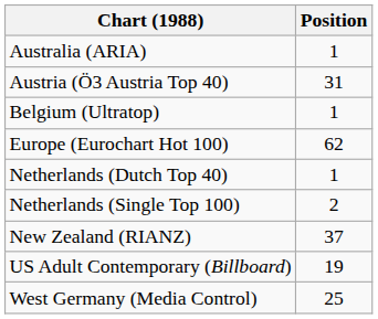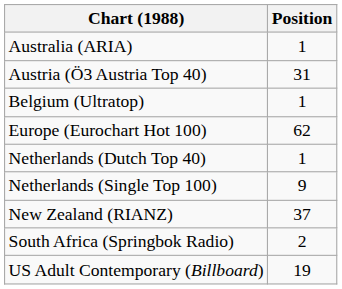 <table class="wikitable sortable">
 <tr>
 <th>Chart (1988)</th>
 <th>Position</th>
 </tr>
 <tr>
 <td>Australia (ARIA)</td>
 <td style="text-align:center;">1</td>
 </tr>
 <tr>
 <td>Austria (Ö3 Austria Top 40)</td>
 <td style="text-align:center;">31</td>
 </tr>
 <tr>
 <td>Belgium (Ultratop)</td>
 <td style="text-align:center;">1</td>
 </tr>
 <tr>
 <td>Europe (Eurochart Hot 100)</td>
 <td style="text-align:center;">62</td>
 </tr>
 <tr>
 <td>Netherlands (Dutch Top 40)</td>
 <td style="text-align:center;">1</td>
 </tr>
 <tr>
 <td>Netherlands (Single Top 100)</td>
-<td style="text-align:center;">2</td>
+<td style="text-align:center;">9</td>
 </tr>
 <tr>
 <td>New Zealand (RIANZ)</td>
 <td style="text-align:center;">37</td>
 </tr>
 <tr>
+<td>South Africa (Springbok Radio)</td>
+<td style="text-align:center;">2</td>
+</tr>
+<tr>
 <td>US Adult Contemporary (<em>Billboard</em>)</td>
 <td style="text-align:center;">19</td>
 </tr>
-<tr>
-<td>West Germany (Media Control)</td>
-<td style="text-align:center;">25</td>
-</tr>
 </table>
